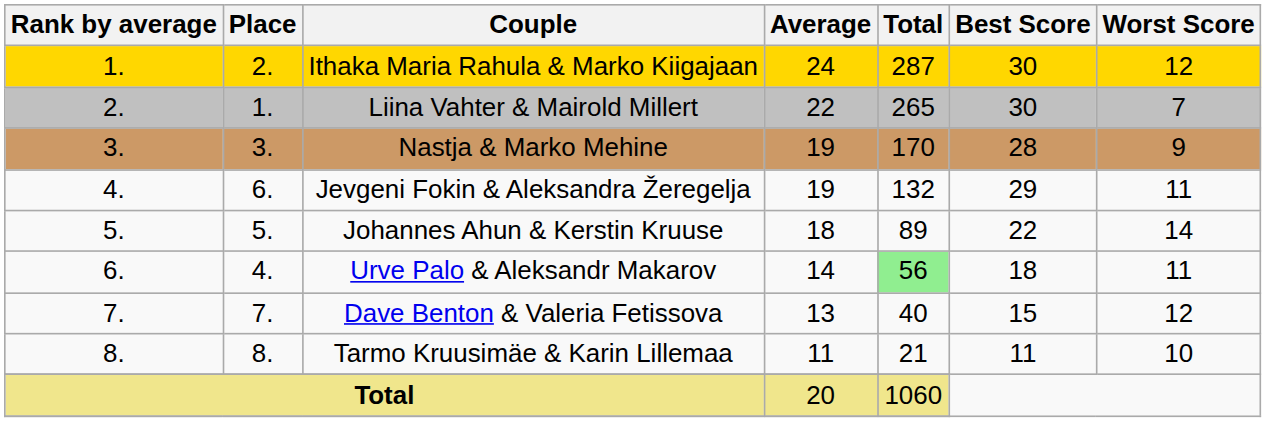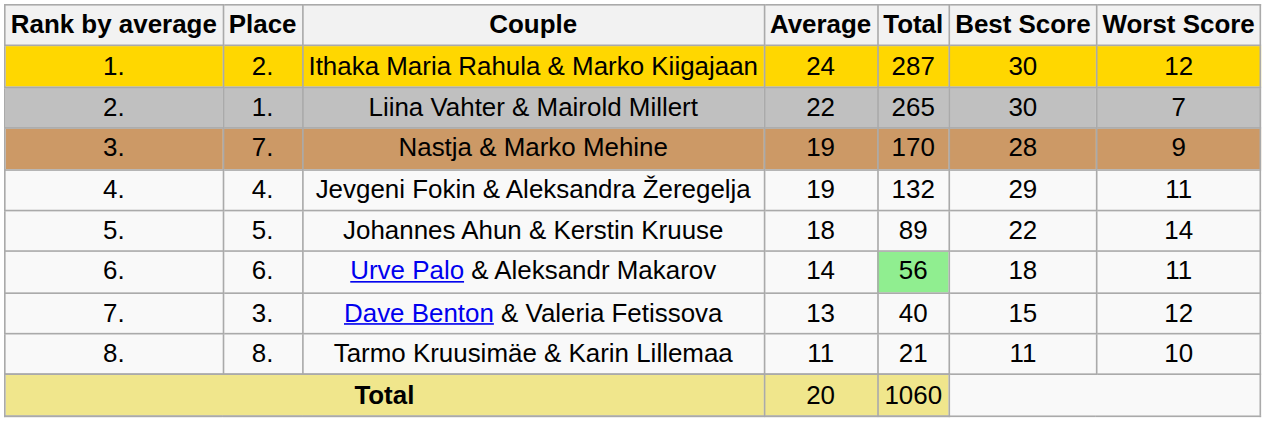 <table class="sortable wikitable" style="text-align:center">
 <tr>
 <th>Rank by average</th>
 <th>Place</th>
 <th>Couple</th>
 <th>Average</th>
 <th>Total</th>
 <th>Best Score</th>
 <th>Worst Score</th>
 </tr>
 <tr bgcolor="gold">
 <td>1.</td>
 <td>2.</td>
 <td>Ithaka Maria Rahula & Marko Kiigajaan</td>
 <td>24</td>
 <td>287</td>
 <td>30</td>
 <td>12</td>
 </tr>
 <tr bgcolor="silver">
 <td>2.</td>
 <td>1.</td>
 <td>Liina Vahter & Mairold Millert</td>
 <td>22</td>
 <td>265</td>
 <td>30</td>
 <td>7</td>
 </tr>
 <tr bgcolor="#cc9966">
 <td>3.</td>
-<td>3.</td>
+<td>7.</td>
 <td>Nastja & Marko Mehine</td>
 <td>19</td>
 <td>170</td>
 <td>28</td>
 <td>9</td>
 </tr>
 <tr>
 <td>4.</td>
-<td>6.</td>
+<td>4.</td>
 <td>Jevgeni Fokin & Aleksandra Žeregelja</td>
 <td>19</td>
 <td>132</td>
 <td>29</td>
 <td>11</td>
 </tr>
 <tr>
 <td>5.</td>
 <td>5.</td>
 <td>Johannes Ahun & Kerstin Kruuse</td>
 <td>18</td>
 <td>89</td>
 <td>22</td>
 <td>14</td>
 </tr>
 <tr>
 <td>6.</td>
-<td>4.</td>
+<td>6.</td>
 <td><a href='#'>Urve Palo</a> & Aleksandr Makarov</td>
 <td>14</td>
 <td style="background: lightgreen;">56</td>
 <td>18</td>
 <td>11</td>
 </tr>
 <tr>
 <td>7.</td>
-<td>7.</td>
+<td>3.</td>
 <td><a href='#'>Dave Benton</a> & Valeria Fetissova</td>
 <td>13</td>
 <td>40</td>
 <td>15</td>
 <td>12</td>
 </tr>
 <tr>
 <td>8.</td>
 <td>8.</td>
 <td>Tarmo Kruusimäe & Karin Lillemaa</td>
 <td>11</td>
 <td>21</td>
 <td>11</td>
 <td>10</td>
 </tr>
 <tr>
 </tr>
 <tr bgcolor='Khaki'>
 <td colspan=3><strong>Total</strong></td>
 <td>20</td>
 <td>1060</td>
 </tr>
 <tr>
 </tr>
 </table>
